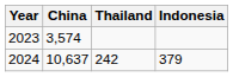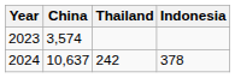 <table class="wikitable">
 <tr>
 <th>Year</th>
 <th>China</th>
 <th>Thailand</th>
 <th>Indonesia</th>
 </tr>
 <tr>
 <td>2023</td>
 <td>3,574</td>
 <td></td>
 <td></td>
 </tr>
 <tr>
 <td>2024</td>
 <td>10,637</td>
 <td>242</td>
-<td>379</td>
+<td>378</td>
 </tr>
 </table>
